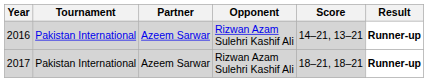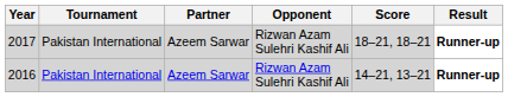 <table class="sortable wikitable" style="font-size: 90%;">
 <tr>
 <th>Year</th>
 <th>Tournament</th>
 <th>Partner</th>
 <th>Opponent</th>
 <th>Score</th>
 <th>Result</th>
 </tr>
 <tr style="background:#D5D5D5">
+<td align="center">2017</td>
+<td align="left">Pakistan International</td>
+<td align="left"> Azeem Sarwar</td>
+<td align="left"> Rizwan Azam<br> Sulehri Kashif Ali</td>
+<td align="left">18–21, 18–21</td>
+<td style="text-align:left; background:white"> <strong>Runner-up</strong></td>
+</tr>
+<tr style="background:#D5D5D5">
 <td align="center">2016</td>
 <td align="left"><a href='#'>Pakistan International</a></td>
 <td align="left"> <a href='#'>Azeem Sarwar</a></td>
 <td align="left"> <a href='#'>Rizwan Azam</a><br> Sulehri Kashif Ali</td>
 <td align="left">14–21, 13–21</td>
 <td style="text-align:left; background:white"> <strong>Runner-up</strong></td>
 </tr>
-<tr style="background:#D5D5D5">
-<td align="center">2017</td>
-<td align="left">Pakistan International</td>
-<td align="left"> Azeem Sarwar</td>
-<td align="left"> Rizwan Azam<br> Sulehri Kashif Ali</td>
-<td align="left">18–21, 18–21</td>
-<td style="text-align:left; background:white"> <strong>Runner-up</strong></td>
-</tr>
 </table>
